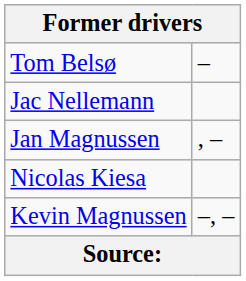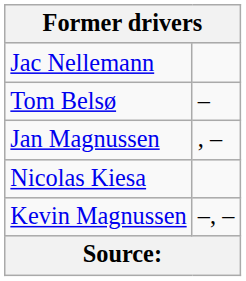 <table class="wikitable" border="1">
 <tr>
 <th colspan="2">Former drivers</th>
 </tr>
 <tr>
+<td><a href='#'>Jac Nellemann</a></td>
+<td></td>
+</tr>
+<tr>
 <td><a href='#'>Tom Belsø</a></td>
 <td>–</td>
-</tr>
-<tr>
-<td><a href='#'>Jac Nellemann</a></td>
-<td></td>
 </tr>
 <tr>
 <td><a href='#'>Jan Magnussen</a></td>
 <td>, –</td>
 </tr>
 <tr>
 <td><a href='#'>Nicolas Kiesa</a></td>
 <td></td>
 </tr>
 <tr>
 <td><a href='#'>Kevin Magnussen</a></td>
 <td>–, –</td>
 </tr>
 <tr>
 <th colspan="2">Source:</th>
 </tr>
 </table>
